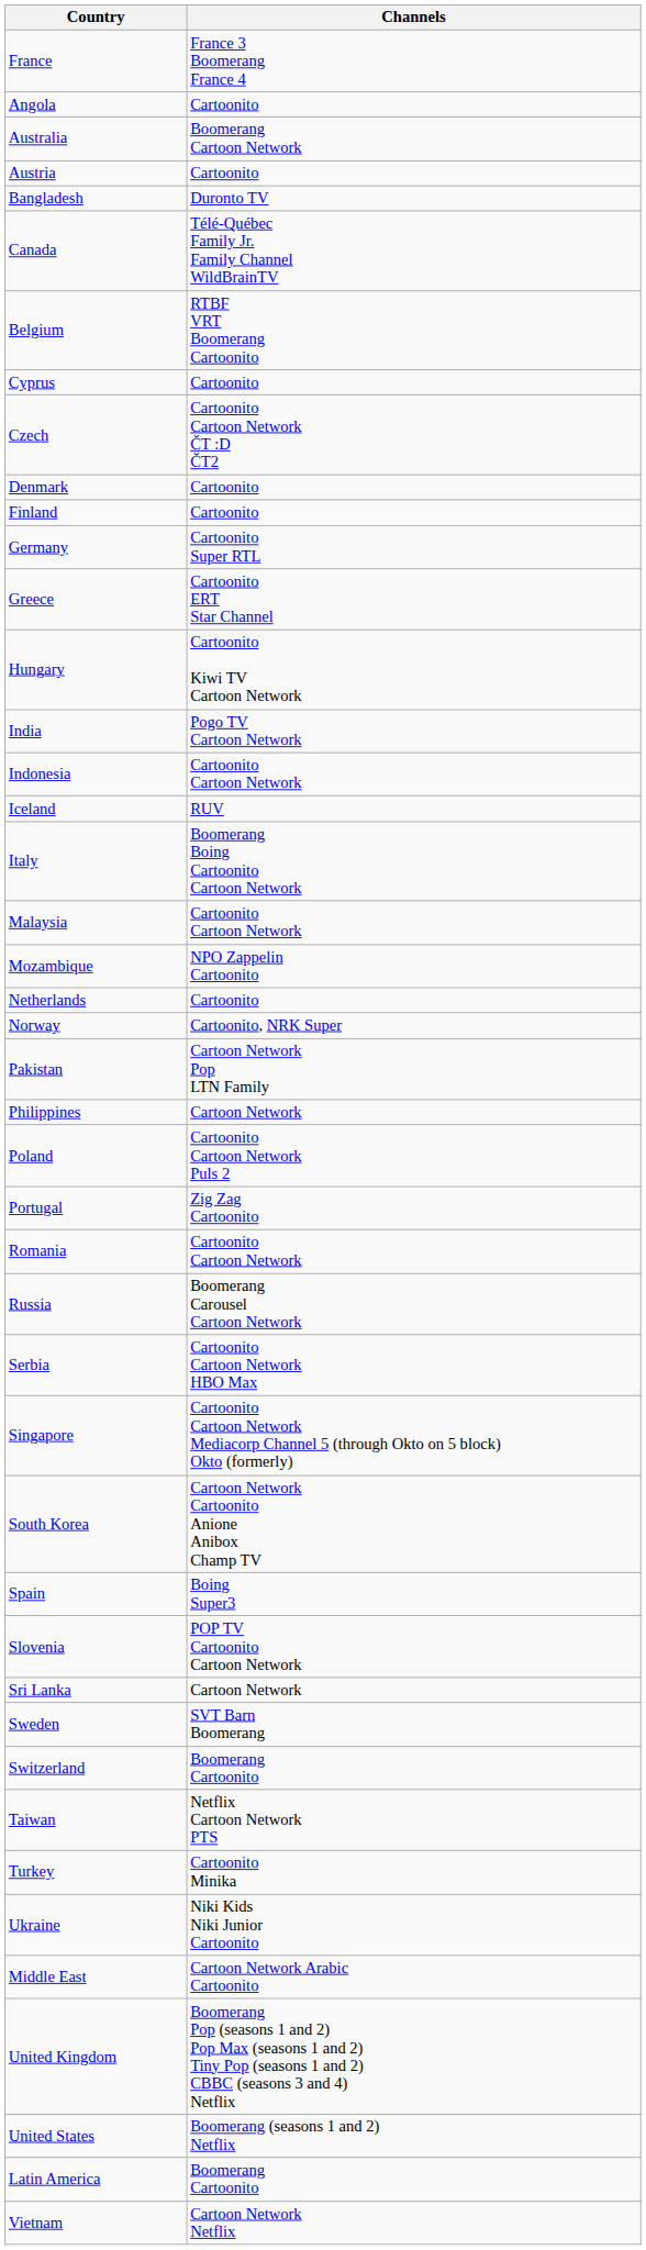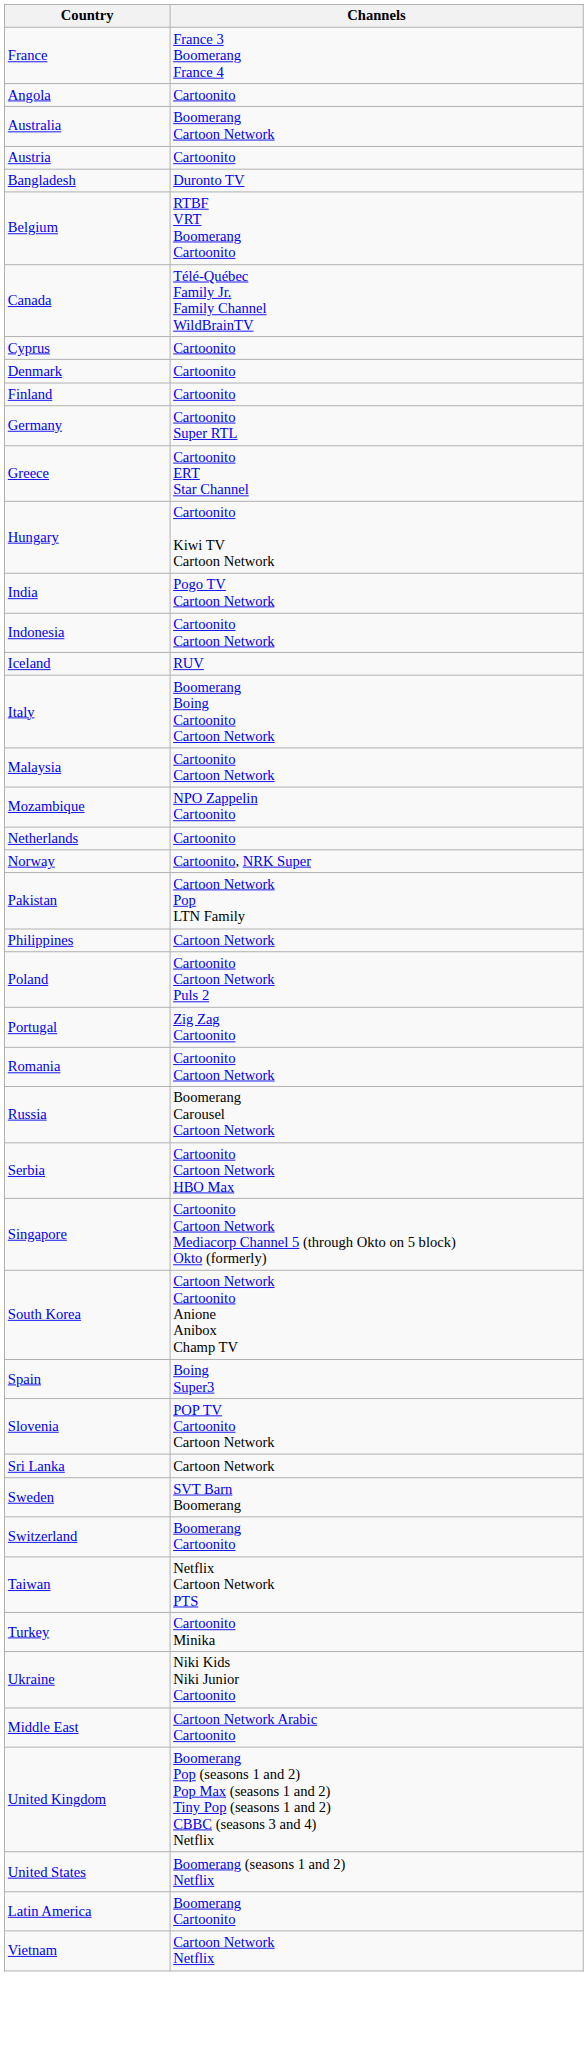 <table class="wikitable">
 <tr>
 <th width="20%">Country</th>
 <th width="50%">Channels</th>
 </tr>
 <tr>
 <td><a href='#'>France</a></td>
 <td><a href='#'>France 3</a><br><a href='#'>Boomerang</a><br><a href='#'>France 4</a></td>
 </tr>
 <tr>
 <td><a href='#'>Angola</a></td>
 <td><a href='#'>Cartoonito</a></td>
 </tr>
 <tr>
 <td><a href='#'>Australia</a></td>
 <td><a href='#'>Boomerang</a><br><a href='#'>Cartoon Network</a></td>
 </tr>
 <tr>
 <td><a href='#'>Austria</a></td>
 <td><a href='#'>Cartoonito</a></td>
 </tr>
 <tr>
 <td><a href='#'>Bangladesh</a></td>
 <td><a href='#'>Duronto TV</a></td>
 </tr>
 <tr>
+<td><a href='#'>Belgium</a></td>
+<td><a href='#'>RTBF</a><br><a href='#'>VRT</a><br><a href='#'>Boomerang</a><br><a href='#'>Cartoonito</a></td>
+</tr>
+<tr>
 <td><a href='#'>Canada</a></td>
 <td><a href='#'>Télé-Québec</a><br><a href='#'>Family Jr.</a><br><a href='#'>Family Channel</a><br><a href='#'>WildBrainTV</a></td>
 </tr>
 <tr>
-<td><a href='#'>Belgium</a></td>
-<td><a href='#'>RTBF</a><br><a href='#'>VRT</a><br><a href='#'>Boomerang</a><br><a href='#'>Cartoonito</a></td>
-</tr>
-<tr>
 <td><a href='#'>Cyprus</a></td>
 <td><a href='#'>Cartoonito</a></td>
-</tr>
-<tr>
-<td><a href='#'>Czech</a></td>
-<td><a href='#'>Cartoonito</a><br><a href='#'>Cartoon Network</a><br><a href='#'>ČT :D</a><br><a href='#'>ČT2</a></td>
 </tr>
 <tr>
 <td><a href='#'>Denmark</a></td>
 <td><a href='#'>Cartoonito</a></td>
 </tr>
 <tr>
 <td><a href='#'>Finland</a></td>
 <td><a href='#'>Cartoonito</a></td>
 </tr>
 <tr>
 <td><a href='#'>Germany</a></td>
 <td><a href='#'>Cartoonito</a> <br><a href='#'>Super RTL</a></td>
 </tr>
 <tr>
 <td><a href='#'>Greece</a></td>
 <td><a href='#'>Cartoonito</a><br> <a href='#'>ERT</a><br><a href='#'>Star Channel</a></td>
 </tr>
 <tr>
 <td><a href='#'>Hungary</a></td>
 <td><a href='#'>Cartoonito</a><br> <br>Kiwi TV<br>Cartoon Network</td>
 </tr>
 <tr>
 <td><a href='#'>India</a></td>
 <td><a href='#'>Pogo TV</a><br><a href='#'>Cartoon Network</a></td>
 </tr>
 <tr>
 <td><a href='#'>Indonesia</a></td>
 <td><a href='#'>Cartoonito</a><br><a href='#'>Cartoon Network</a></td>
 </tr>
 <tr>
 <td><a href='#'>Iceland</a></td>
 <td><a href='#'>RUV</a></td>
 </tr>
 <tr>
 <td><a href='#'>Italy</a></td>
 <td><a href='#'>Boomerang</a> <br><a href='#'>Boing</a><br><a href='#'>Cartoonito</a><br><a href='#'>Cartoon Network</a></td>
 </tr>
 <tr>
 <td><a href='#'>Malaysia</a></td>
 <td><a href='#'>Cartoonito</a><br><a href='#'>Cartoon Network</a></td>
 </tr>
 <tr>
 <td><a href='#'>Mozambique</a></td>
 <td><a href='#'>NPO Zappelin</a><br><a href='#'>Cartoonito</a></td>
 </tr>
 <tr>
 <td><a href='#'>Netherlands</a></td>
 <td><a href='#'>Cartoonito</a></td>
 </tr>
 <tr>
 <td><a href='#'>Norway</a></td>
 <td><a href='#'>Cartoonito</a>, <a href='#'>NRK Super</a></td>
 </tr>
 <tr>
 <td> <a href='#'>Pakistan</a></td>
 <td><a href='#'>Cartoon Network</a> <br> <a href='#'>Pop</a> <br> LTN Family</td>
 </tr>
 <tr>
 <td><a href='#'>Philippines</a></td>
 <td><a href='#'>Cartoon Network</a></td>
 </tr>
 <tr>
 <td><a href='#'>Poland</a></td>
 <td><a href='#'>Cartoonito</a><br><a href='#'>Cartoon Network</a><br><a href='#'>Puls 2</a></td>
 </tr>
 <tr>
 <td><a href='#'>Portugal</a></td>
 <td><a href='#'>Zig Zag</a><br><a href='#'>Cartoonito</a></td>
 </tr>
 <tr>
 <td><a href='#'>Romania</a></td>
 <td><a href='#'>Cartoonito</a> <br><a href='#'>Cartoon Network</a></td>
 </tr>
 <tr>
 <td><a href='#'>Russia</a></td>
 <td>Boomerang <br>Carousel <br><a href='#'>Cartoon Network</a></td>
 </tr>
 <tr>
 <td><a href='#'>Serbia</a></td>
 <td><a href='#'>Cartoonito</a><br><a href='#'>Cartoon Network</a><br><a href='#'>HBO Max</a></td>
 </tr>
 <tr>
 <td><a href='#'>Singapore</a></td>
 <td><a href='#'>Cartoonito</a><br><a href='#'>Cartoon Network</a> <br><a href='#'>Mediacorp Channel 5</a> (through Okto on 5 block)<br><a href='#'>Okto</a> (formerly)</td>
 </tr>
 <tr>
 <td><a href='#'>South Korea</a></td>
 <td><a href='#'>Cartoon Network</a><br><a href='#'>Cartoonito</a><br>Anione<br> Anibox<br>Champ TV</td>
 </tr>
 <tr>
 <td><a href='#'>Spain</a></td>
 <td><a href='#'>Boing</a><br><a href='#'>Super3</a></td>
 </tr>
 <tr>
 <td><a href='#'>Slovenia</a></td>
 <td><a href='#'>POP TV</a><br><a href='#'>Cartoonito</a><br>Cartoon Network</td>
 </tr>
 <tr>
 <td><a href='#'>Sri Lanka</a></td>
 <td>Cartoon Network</td>
 </tr>
 <tr>
 <td><a href='#'>Sweden</a></td>
 <td><a href='#'>SVT Barn</a><br>Boomerang</td>
 </tr>
 <tr>
 <td><a href='#'>Switzerland</a></td>
 <td><a href='#'>Boomerang</a><br><a href='#'>Cartoonito</a></td>
 </tr>
 <tr>
 <td><a href='#'>Taiwan</a></td>
 <td>Netflix<br>Cartoon Network<br><a href='#'>PTS</a></td>
 </tr>
 <tr>
 <td><a href='#'>Turkey</a></td>
 <td><a href='#'>Cartoonito</a><br>Minika</td>
 </tr>
 <tr>
 <td><a href='#'>Ukraine</a></td>
 <td>Niki Kids<br>Niki Junior <br><a href='#'>Cartoonito</a></td>
 </tr>
 <tr>
 <td><a href='#'>Middle East</a></td>
 <td><a href='#'>Cartoon Network Arabic</a><br><a href='#'>Cartoonito</a></td>
 </tr>
 <tr>
 <td><a href='#'>United Kingdom</a></td>
 <td><a href='#'>Boomerang</a><br><a href='#'>Pop</a> (seasons 1 and 2)<br><a href='#'>Pop Max</a> (seasons 1 and 2)<br><a href='#'>Tiny Pop</a> (seasons 1 and 2)<br><a href='#'>CBBC</a> (seasons 3 and 4)<br>Netflix</td>
 </tr>
 <tr>
 <td><a href='#'>United States</a></td>
 <td><a href='#'>Boomerang</a> (seasons 1 and 2)<br><a href='#'>Netflix</a></td>
 </tr>
 <tr>
 <td><a href='#'>Latin America</a></td>
 <td><a href='#'>Boomerang</a><br><a href='#'>Cartoonito</a></td>
 </tr>
 <tr>
 <td><a href='#'>Vietnam</a></td>
 <td><a href='#'>Cartoon Network</a><br><a href='#'>Netflix</a></td>
 </tr>
 </table>
